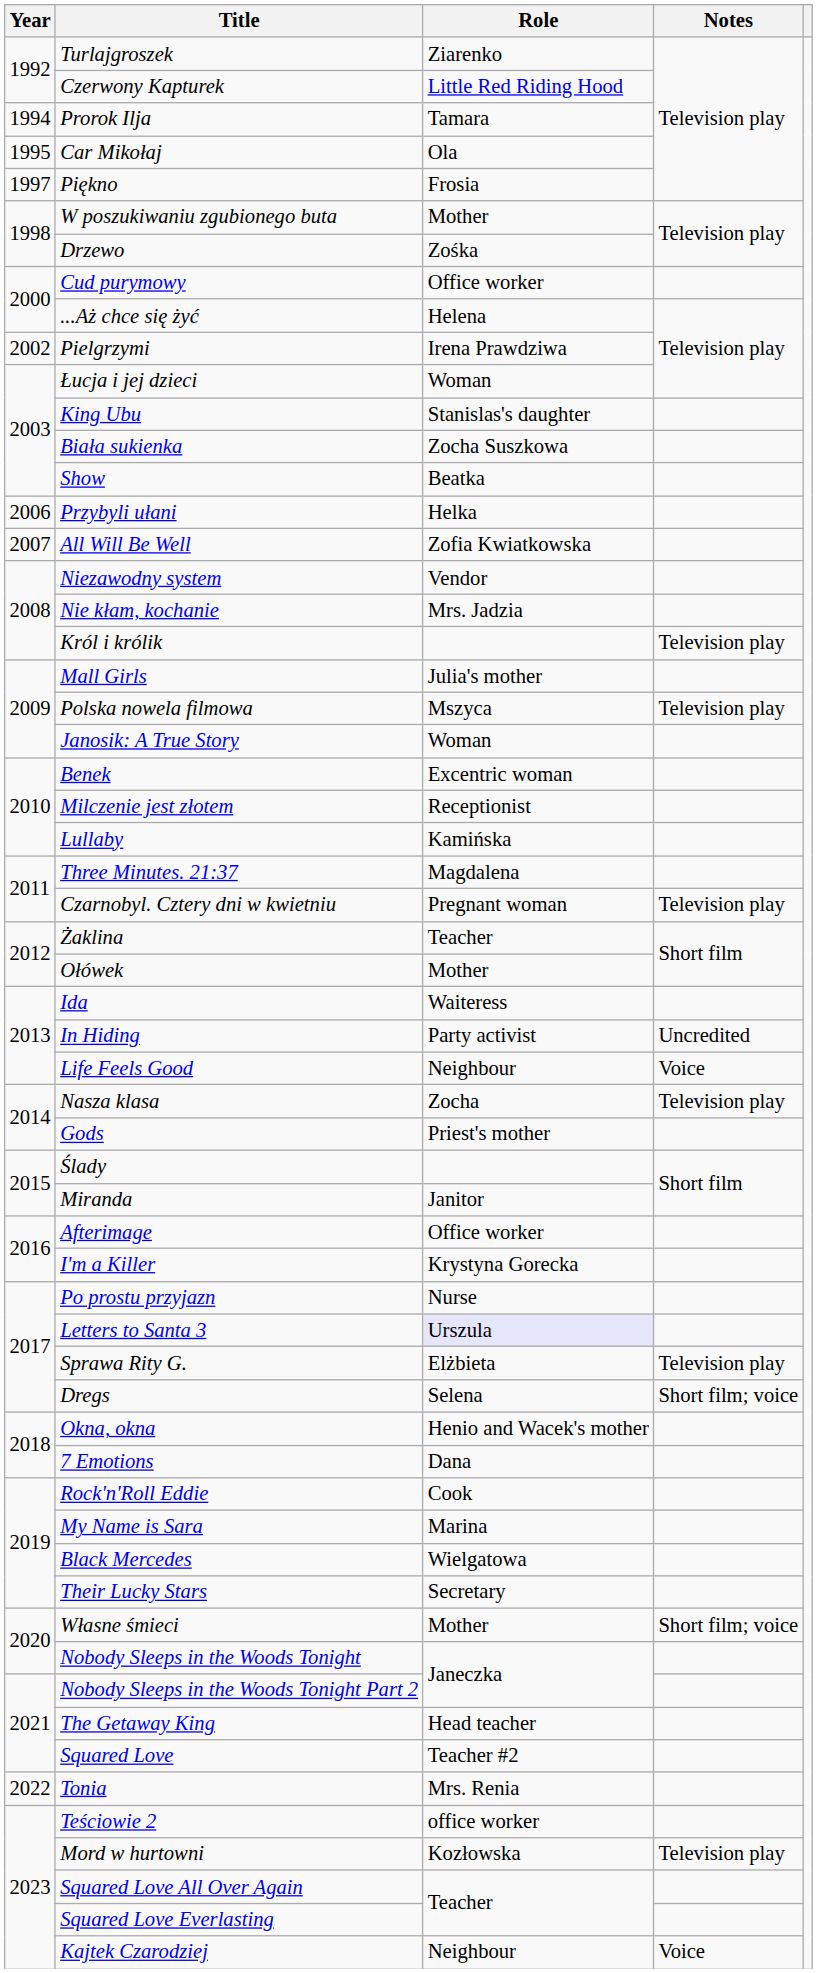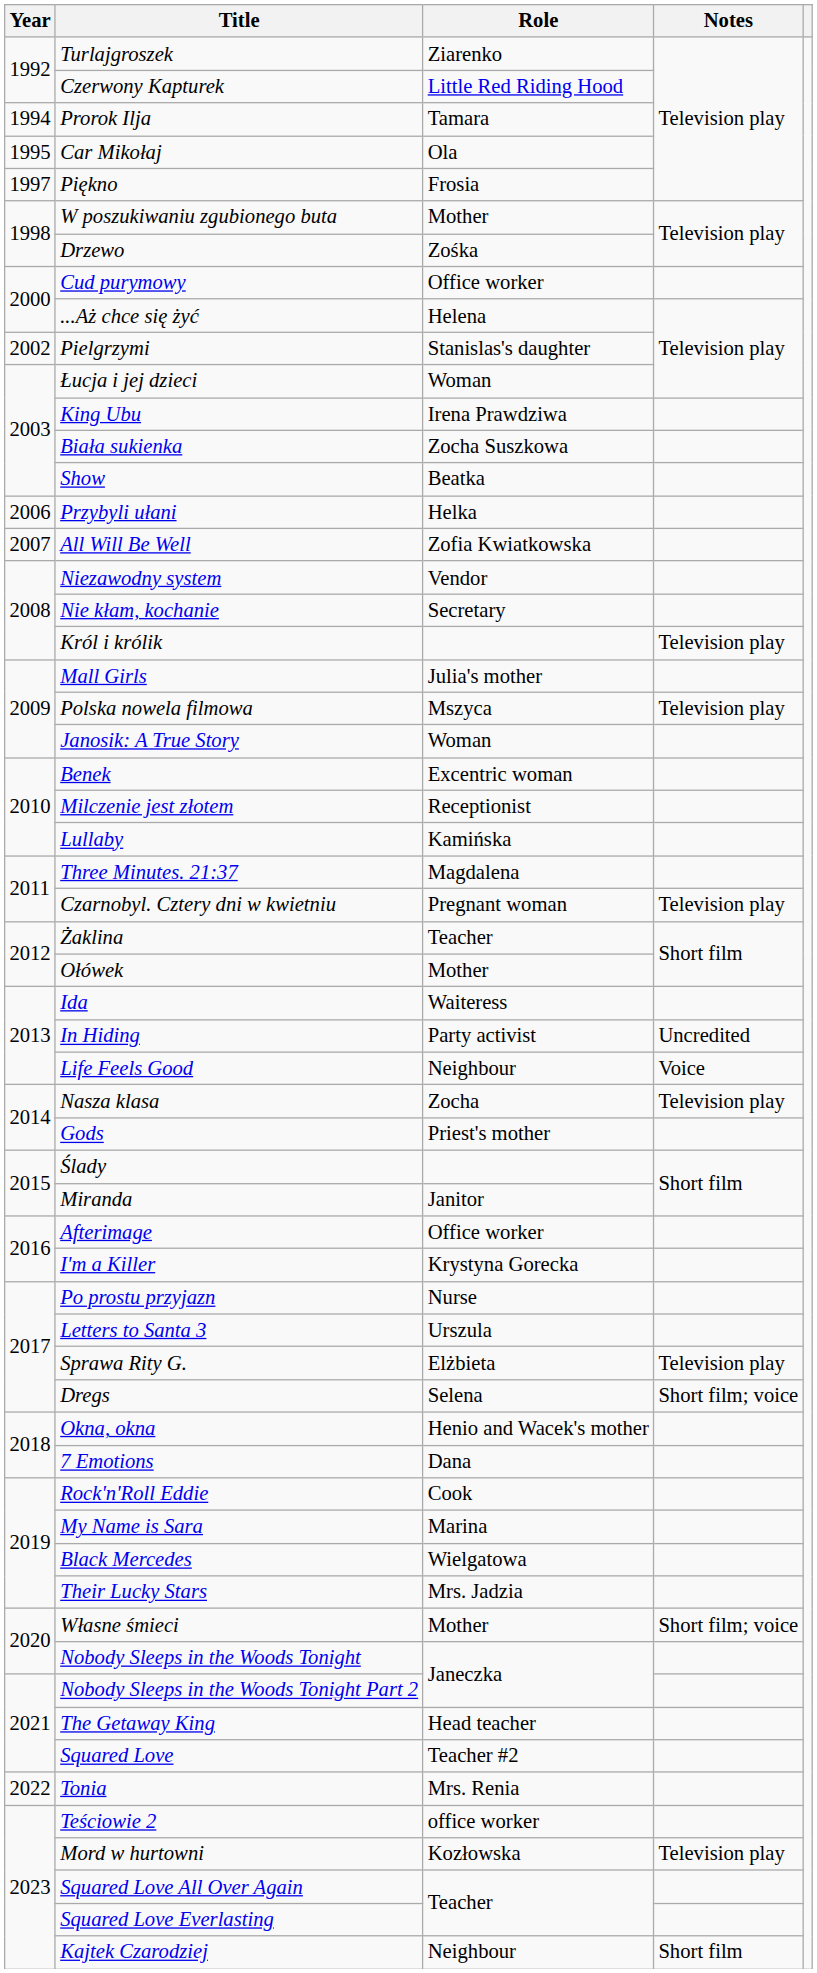 <table class="wikitable plainrowheaders sortable">
 <tr>
 <th scope="col">Year</th>
 <th scope="col">Title</th>
 <th scope="col">Role</th>
 <th scope="col" class="unsortable">Notes</th>
 <th scope="col" class="unsortable"></th>
 </tr>
 <tr>
 <td rowspan=2>1992</td>
 <td><em>Turlajgroszek</em></td>
 <td>Ziarenko</td>
 <td rowspan=5>Television play</td>
 <td rowspan=100></td>
 </tr>
 <tr>
 <td><em>Czerwony Kapturek</em></td>
 <td><a href='#'>Little Red Riding Hood</a></td>
 </tr>
 <tr>
 <td>1994</td>
 <td><em>Prorok Ilja</em></td>
 <td>Tamara</td>
 </tr>
 <tr>
 <td>1995</td>
 <td><em>Car Mikołaj</em></td>
 <td>Ola</td>
 </tr>
 <tr>
 <td>1997</td>
 <td><em>Piękno</em></td>
 <td>Frosia</td>
 </tr>
 <tr>
 <td rowspan=2>1998</td>
 <td><em>W poszukiwaniu zgubionego buta</em></td>
 <td>Mother</td>
 <td rowspan=2>Television play</td>
 </tr>
 <tr>
 <td><em>Drzewo</em></td>
 <td>Zośka</td>
 </tr>
 <tr>
 <td rowspan=2>2000</td>
 <td><em><a href='#'>Cud purymowy</a></em></td>
 <td>Office worker</td>
 <td></td>
 </tr>
 <tr>
 <td><em>...Aż chce się żyć</em></td>
 <td>Helena</td>
 <td rowspan=3>Television play</td>
 </tr>
 <tr>
 <td>2002</td>
 <td><em>Pielgrzymi</em></td>
-<td>Irena Prawdziwa</td>
+<td>Stanislas's daughter</td>
 </tr>
 <tr>
 <td rowspan=4>2003</td>
 <td><em>Łucja i jej dzieci</em></td>
 <td>Woman</td>
 </tr>
 <tr>
 <td><em><a href='#'>King Ubu</a></em></td>
-<td>Stanislas's daughter</td>
+<td>Irena Prawdziwa</td>
 <td></td>
 </tr>
 <tr>
 <td><em><a href='#'>Biała sukienka</a></em></td>
 <td>Zocha Suszkowa</td>
 <td></td>
 </tr>
 <tr>
 <td><em><a href='#'>Show</a></em></td>
 <td>Beatka</td>
 <td></td>
 </tr>
 <tr>
 <td>2006</td>
 <td><em><a href='#'>Przybyli ułani</a></em></td>
 <td>Helka</td>
 <td></td>
 </tr>
 <tr>
 <td>2007</td>
 <td><em><a href='#'>All Will Be Well</a></em></td>
 <td>Zofia Kwiatkowska</td>
 <td></td>
 </tr>
 <tr>
 <td rowspan=3>2008</td>
 <td><em><a href='#'>Niezawodny system</a></em></td>
 <td>Vendor</td>
 <td></td>
 </tr>
 <tr>
 <td><em><a href='#'>Nie kłam, kochanie</a></em></td>
-<td>Mrs. Jadzia</td>
+<td>Secretary</td>
 <td></td>
 </tr>
 <tr>
 <td><em>Król i królik</em></td>
 <td></td>
 <td>Television play</td>
 </tr>
 <tr>
 <td rowspan=3>2009</td>
 <td><em><a href='#'>Mall Girls</a></em></td>
 <td>Julia's mother</td>
 <td></td>
 </tr>
 <tr>
 <td><em>Polska nowela filmowa</em></td>
 <td>Mszyca</td>
 <td>Television play</td>
 </tr>
 <tr>
 <td><em><a href='#'>Janosik: A True Story</a></em></td>
 <td>Woman</td>
 <td></td>
 </tr>
 <tr>
 <td rowspan=3>2010</td>
 <td><em><a href='#'>Benek</a></em></td>
 <td>Excentric woman</td>
 <td></td>
 </tr>
 <tr>
 <td><em><a href='#'>Milczenie jest złotem</a></em></td>
 <td>Receptionist</td>
 <td></td>
 </tr>
 <tr>
 <td><em><a href='#'>Lullaby</a></em></td>
 <td>Kamińska</td>
 <td></td>
 </tr>
 <tr>
 <td rowspan=2>2011</td>
 <td><em><a href='#'>Three Minutes. 21:37</a></em></td>
 <td>Magdalena</td>
 <td></td>
 </tr>
 <tr>
 <td><em>Czarnobyl. Cztery dni w kwietniu</em></td>
 <td>Pregnant woman</td>
 <td>Television play</td>
 </tr>
 <tr>
 <td rowspan=2>2012</td>
 <td><em>Żaklina</em></td>
 <td>Teacher</td>
 <td rowspan=2>Short film</td>
 </tr>
 <tr>
 <td><em>Ołówek</em></td>
 <td>Mother</td>
 </tr>
 <tr>
 <td rowspan=3>2013</td>
 <td><em><a href='#'>Ida</a></em></td>
 <td>Waiteress</td>
 <td></td>
 </tr>
 <tr>
 <td><em><a href='#'>In Hiding</a></em></td>
 <td>Party activist</td>
 <td>Uncredited</td>
 </tr>
 <tr>
 <td><em><a href='#'>Life Feels Good</a></em></td>
 <td>Neighbour</td>
 <td>Voice</td>
 </tr>
 <tr>
 <td rowspan=2>2014</td>
 <td><em>Nasza klasa</em></td>
 <td>Zocha</td>
 <td>Television play</td>
 </tr>
 <tr>
 <td><em><a href='#'>Gods</a></em></td>
 <td>Priest's mother</td>
 <td></td>
 </tr>
 <tr>
 <td rowspan=2>2015</td>
 <td><em>Ślady</em></td>
 <td></td>
 <td rowspan=2>Short film</td>
 </tr>
 <tr>
 <td><em>Miranda</em></td>
 <td>Janitor</td>
 </tr>
 <tr>
 <td rowspan=2>2016</td>
 <td><em><a href='#'>Afterimage</a></em></td>
 <td>Office worker</td>
 <td></td>
 </tr>
 <tr>
 <td><em><a href='#'>I'm a Killer</a></em></td>
 <td>Krystyna Gorecka</td>
 <td></td>
 </tr>
 <tr>
 <td rowspan=4>2017</td>
 <td><em><a href='#'>Po prostu przyjazn</a></em></td>
 <td>Nurse</td>
 <td></td>
 </tr>
 <tr>
 <td><em><a href='#'>Letters to Santa 3</a></em></td>
-<td style="background: lavender;">Urszula</td>
+<td>Urszula</td>
 <td></td>
 </tr>
 <tr>
 <td><em>Sprawa Rity G.</em></td>
 <td>Elżbieta</td>
 <td>Television play</td>
 </tr>
 <tr>
 <td><em>Dregs</em></td>
 <td>Selena</td>
 <td>Short film; voice</td>
 </tr>
 <tr>
 <td rowspan=2>2018</td>
 <td><em><a href='#'>Okna, okna</a></em></td>
 <td>Henio and Wacek's mother</td>
 <td></td>
 </tr>
 <tr>
 <td><em><a href='#'>7 Emotions</a></em></td>
 <td>Dana</td>
 <td></td>
 </tr>
 <tr>
 <td rowspan=4>2019</td>
 <td><em><a href='#'>Rock'n'Roll Eddie</a></em></td>
 <td>Cook</td>
 <td></td>
 </tr>
 <tr>
 <td><em><a href='#'>My Name is Sara</a></em></td>
 <td>Marina</td>
 <td></td>
 </tr>
 <tr>
 <td><em><a href='#'>Black Mercedes</a></em></td>
 <td>Wielgatowa</td>
 <td></td>
 </tr>
 <tr>
 <td><em><a href='#'>Their Lucky Stars</a></em></td>
-<td>Secretary</td>
+<td>Mrs. Jadzia</td>
 <td></td>
 </tr>
 <tr>
 <td rowspan=2>2020</td>
 <td><em>Własne śmieci</em></td>
 <td>Mother</td>
 <td>Short film; voice</td>
 </tr>
 <tr>
 <td><em><a href='#'>Nobody Sleeps in the Woods Tonight</a></em></td>
 <td rowspan=2>Janeczka</td>
 <td></td>
 </tr>
 <tr>
 <td rowspan=3>2021</td>
 <td><em><a href='#'>Nobody Sleeps in the Woods Tonight Part 2</a></em></td>
 <td></td>
 </tr>
 <tr>
 <td><em><a href='#'>The Getaway King</a></em></td>
 <td>Head teacher</td>
 <td></td>
 </tr>
 <tr>
 <td><em><a href='#'>Squared Love</a></em></td>
 <td>Teacher #2</td>
 <td></td>
 </tr>
 <tr>
 <td>2022</td>
 <td><em><a href='#'>Tonia</a></em></td>
 <td>Mrs. Renia</td>
 <td></td>
 </tr>
 <tr>
 <td rowspan=5>2023</td>
 <td><em><a href='#'>Teściowie 2</a></em></td>
 <td>office worker</td>
 <td></td>
 </tr>
 <tr>
 <td><em>Mord w hurtowni</em></td>
 <td>Kozłowska</td>
 <td>Television play</td>
 </tr>
 <tr>
 <td><em><a href='#'>Squared Love All Over Again</a></em></td>
 <td rowspan=2>Teacher</td>
 <td></td>
 </tr>
 <tr>
 <td><em><a href='#'>Squared Love Everlasting</a></em></td>
 <td></td>
 </tr>
 <tr>
 <td><em><a href='#'>Kajtek Czarodziej</a></em></td>
 <td>Neighbour</td>
-<td>Voice</td>
+<td>Short film</td>
 </tr>
 </table>
